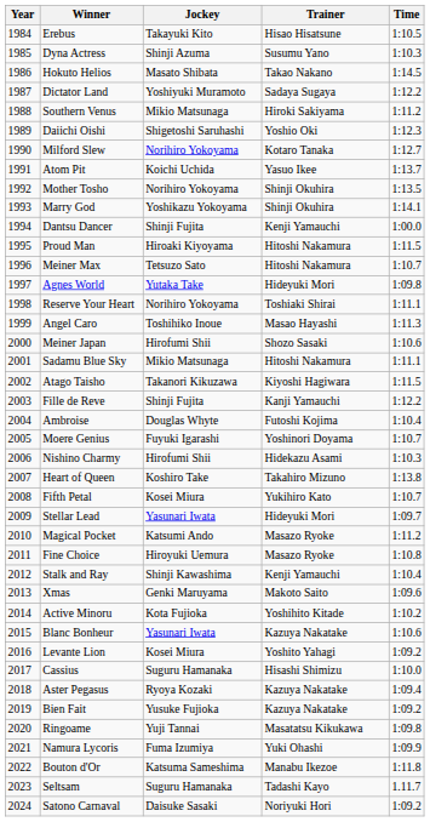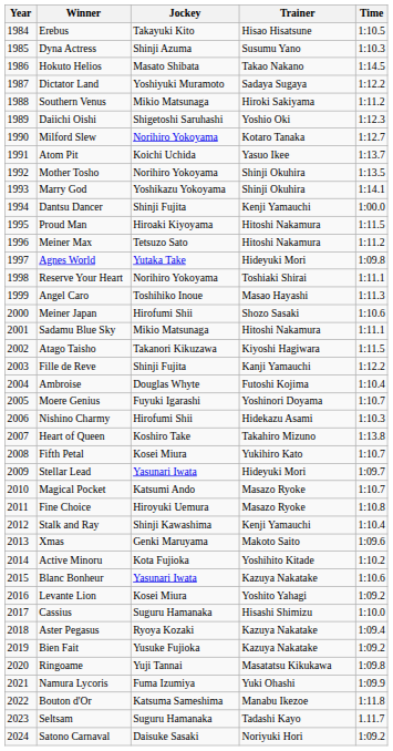 <table class="wikitable sortable" style="font-size:90%">
 <tr>
 <th width="36px">Year<br></th>
 <th width="120px">Winner<br></th>
 <th width="140px">Jockey<br></th>
 <th width="150px">Trainer<br></th>
 <th>Time<br></th>
 </tr>
 <tr>
 <td>1984</td>
 <td>Erebus</td>
 <td>Takayuki Kito</td>
 <td>Hisao Hisatsune</td>
 <td>1:10.5</td>
 </tr>
 <tr>
 <td>1985</td>
 <td>Dyna Actress</td>
 <td>Shinji Azuma</td>
 <td>Susumu Yano</td>
 <td>1:10.3</td>
 </tr>
 <tr>
 <td>1986</td>
 <td>Hokuto Helios</td>
 <td>Masato Shibata</td>
 <td>Takao Nakano</td>
 <td>1:14.5</td>
 </tr>
 <tr>
 <td>1987</td>
 <td>Dictator Land</td>
 <td>Yoshiyuki Muramoto</td>
 <td>Sadaya Sugaya</td>
 <td>1:12.2</td>
 </tr>
 <tr>
 <td>1988</td>
 <td>Southern Venus</td>
 <td>Mikio Matsunaga</td>
 <td>Hiroki Sakiyama</td>
 <td>1:11.2</td>
 </tr>
 <tr>
 <td>1989</td>
 <td>Daiichi Oishi</td>
 <td>Shigetoshi Saruhashi</td>
 <td>Yoshio Oki</td>
 <td>1:12.3</td>
 </tr>
 <tr>
 <td>1990</td>
 <td>Milford Slew</td>
 <td><a href='#'>Norihiro Yokoyama</a></td>
 <td>Kotaro Tanaka</td>
 <td>1:12.7</td>
 </tr>
 <tr>
 <td>1991</td>
 <td>Atom Pit</td>
 <td>Koichi Uchida</td>
 <td>Yasuo Ikee</td>
 <td>1:13.7</td>
 </tr>
 <tr>
 <td>1992</td>
 <td>Mother Tosho</td>
 <td>Norihiro Yokoyama</td>
 <td>Shinji Okuhira</td>
 <td>1:13.5</td>
 </tr>
 <tr>
 <td>1993</td>
 <td>Marry God</td>
 <td>Yoshikazu Yokoyama</td>
 <td>Shinji Okuhira</td>
 <td>1:14.1</td>
 </tr>
 <tr>
 <td>1994</td>
 <td>Dantsu Dancer</td>
 <td>Shinji Fujita</td>
 <td>Kenji Yamauchi</td>
 <td>1:00.0</td>
 </tr>
 <tr>
 <td>1995</td>
 <td>Proud Man</td>
 <td>Hiroaki Kiyoyama</td>
 <td>Hitoshi Nakamura</td>
 <td>1:11.5</td>
 </tr>
 <tr>
 <td>1996</td>
 <td>Meiner Max</td>
 <td>Tetsuzo Sato</td>
 <td>Hitoshi Nakamura</td>
-<td>1:10.7</td>
+<td>1:11.2</td>
 </tr>
 <tr>
 <td>1997</td>
 <td><a href='#'>Agnes World</a></td>
 <td><a href='#'>Yutaka Take</a></td>
 <td>Hideyuki Mori</td>
 <td>1:09.8</td>
 </tr>
 <tr>
 <td>1998</td>
 <td>Reserve Your Heart</td>
 <td>Norihiro Yokoyama</td>
 <td>Toshiaki Shirai</td>
 <td>1:11.1</td>
 </tr>
 <tr>
 <td>1999</td>
 <td>Angel Caro</td>
 <td>Toshihiko Inoue</td>
 <td>Masao Hayashi</td>
 <td>1:11.3</td>
 </tr>
 <tr>
 <td>2000</td>
 <td>Meiner Japan</td>
 <td>Hirofumi Shii</td>
 <td>Shozo Sasaki</td>
 <td>1:10.6</td>
 </tr>
 <tr>
 <td>2001</td>
 <td>Sadamu Blue Sky</td>
 <td>Mikio Matsunaga</td>
 <td>Hitoshi Nakamura</td>
 <td>1:11.1</td>
 </tr>
 <tr>
 <td>2002</td>
 <td>Atago Taisho</td>
 <td>Takanori Kikuzawa</td>
 <td>Kiyoshi Hagiwara</td>
 <td>1:11.5</td>
 </tr>
 <tr>
 <td>2003</td>
 <td>Fille de Reve</td>
 <td>Shinji Fujita</td>
 <td>Kanji Yamauchi</td>
 <td>1:12.2</td>
 </tr>
 <tr>
 <td>2004</td>
 <td>Ambroise</td>
 <td>Douglas Whyte</td>
 <td>Futoshi Kojima</td>
 <td>1:10.4</td>
 </tr>
 <tr>
 <td>2005</td>
 <td>Moere Genius</td>
 <td>Fuyuki Igarashi</td>
 <td>Yoshinori Doyama</td>
 <td>1:10.7</td>
 </tr>
 <tr>
 <td>2006</td>
 <td>Nishino Charmy</td>
 <td>Hirofumi Shii</td>
 <td>Hidekazu Asami</td>
 <td>1:10.3</td>
 </tr>
 <tr>
 <td>2007</td>
 <td>Heart of Queen</td>
 <td>Koshiro Take</td>
 <td>Takahiro Mizuno</td>
 <td>1:13.8</td>
 </tr>
 <tr>
 <td>2008</td>
 <td>Fifth Petal</td>
 <td>Kosei Miura</td>
 <td>Yukihiro Kato</td>
 <td>1:10.7</td>
 </tr>
 <tr>
 <td>2009</td>
 <td>Stellar Lead</td>
 <td><a href='#'>Yasunari Iwata</a></td>
 <td>Hideyuki Mori</td>
 <td>1:09.7</td>
 </tr>
 <tr>
 <td>2010</td>
 <td>Magical Pocket</td>
 <td>Katsumi Ando</td>
 <td>Masazo Ryoke</td>
-<td>1:11.2</td>
+<td>1:10.7</td>
 </tr>
 <tr>
 <td>2011</td>
 <td>Fine Choice</td>
 <td>Hiroyuki Uemura</td>
 <td>Masazo Ryoke</td>
 <td>1:10.8</td>
 </tr>
 <tr>
 <td>2012</td>
 <td>Stalk and Ray</td>
 <td>Shinji Kawashima</td>
 <td>Kenji Yamauchi</td>
 <td>1:10.4</td>
 </tr>
 <tr>
 <td>2013</td>
 <td>Xmas</td>
 <td>Genki Maruyama</td>
 <td>Makoto Saito</td>
 <td>1:09.6</td>
 </tr>
 <tr>
 <td>2014</td>
 <td>Active Minoru</td>
 <td>Kota Fujioka</td>
 <td>Yoshihito Kitade</td>
 <td>1:10.2</td>
 </tr>
 <tr>
 <td>2015</td>
 <td>Blanc Bonheur</td>
 <td><a href='#'>Yasunari Iwata</a></td>
 <td>Kazuya Nakatake</td>
 <td>1:10.6</td>
 </tr>
 <tr>
 <td>2016</td>
 <td>Levante Lion</td>
 <td>Kosei Miura</td>
 <td>Yoshito Yahagi</td>
 <td>1:09.2</td>
 </tr>
 <tr>
 <td>2017</td>
 <td>Cassius</td>
 <td>Suguru Hamanaka</td>
 <td>Hisashi Shimizu</td>
 <td>1:10.0</td>
 </tr>
 <tr>
 <td>2018</td>
 <td>Aster Pegasus</td>
 <td>Ryoya Kozaki</td>
 <td>Kazuya Nakatake</td>
 <td>1:09.4</td>
 </tr>
 <tr>
 <td>2019</td>
 <td>Bien Fait</td>
 <td>Yusuke Fujioka</td>
 <td>Kazuya Nakatake</td>
 <td>1:09.2</td>
 </tr>
 <tr>
 <td>2020</td>
 <td>Ringoame</td>
 <td>Yuji Tannai</td>
 <td>Masatatsu Kikukawa</td>
 <td>1:09.8</td>
 </tr>
 <tr>
 <td>2021</td>
 <td>Namura Lycoris</td>
 <td>Fuma Izumiya</td>
 <td>Yuki Ohashi</td>
 <td>1:09.9</td>
 </tr>
 <tr>
 <td>2022</td>
 <td>Bouton d'Or</td>
 <td>Katsuma Sameshima</td>
 <td>Manabu Ikezoe</td>
 <td>1:11.8</td>
 </tr>
 <tr>
 <td>2023</td>
 <td>Seltsam</td>
 <td>Suguru Hamanaka</td>
 <td>Tadashi Kayo</td>
 <td>1.11.7</td>
 </tr>
 <tr>
 <td>2024</td>
 <td>Satono Carnaval</td>
 <td>Daisuke Sasaki</td>
 <td>Noriyuki Hori</td>
 <td>1:09.2</td>
 </tr>
 </table>
